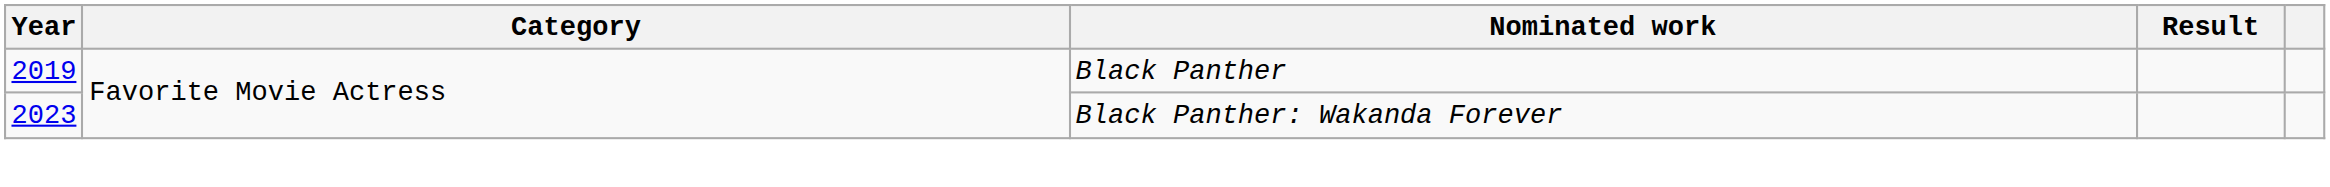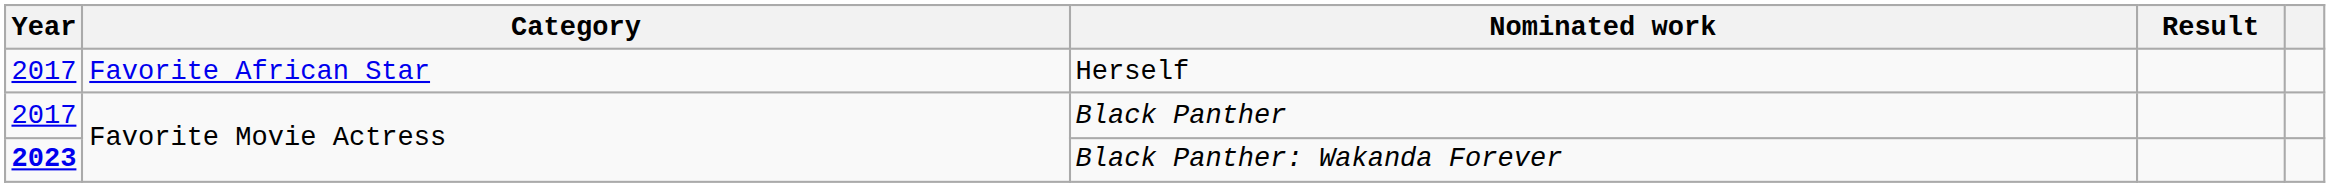 <table class=wikitable>
 <tr>
 <th scope="col" style="width:1em;">Year</th>
 <th scope="col" style="width:36em;">Category</th>
 <th scope="col" style="width:39em;">Nominated work</th>
 <th scope="col" style="width:5em;">Result</th>
 <th scope="col" style="width:1em;"></th>
 </tr>
 <tr>
-<td><a href='#'>2019</a></td>
+<td><a href='#'>2017</a></td>
+<td><a href='#'>Favorite African Star</a></td>
+<td>Herself</td>
+<td></td>
+<td></td>
+</tr>
+<tr>
+<td><a href='#'>2017</a></td>
 <td rowspan="2">Favorite Movie Actress</td>
 <td><em>Black Panther</em></td>
 <td></td>
 <td></td>
 </tr>
 <tr>
-<td><a href='#'>2023</a></td>
+<td><strong><a href='#'>2023</a></strong></td>
 <td><em>Black Panther: Wakanda Forever</em></td>
 <td></td>
 <td></td>
 </tr>
 </table>
